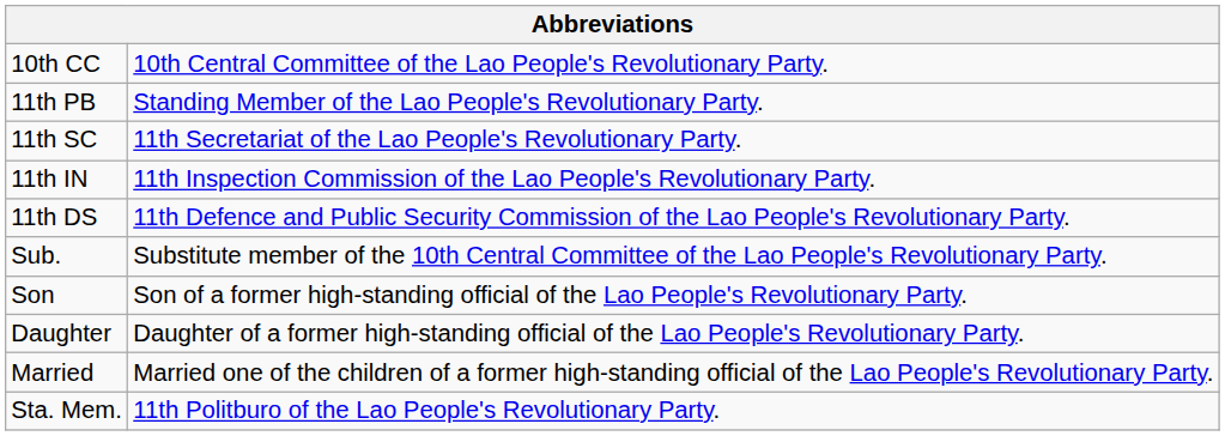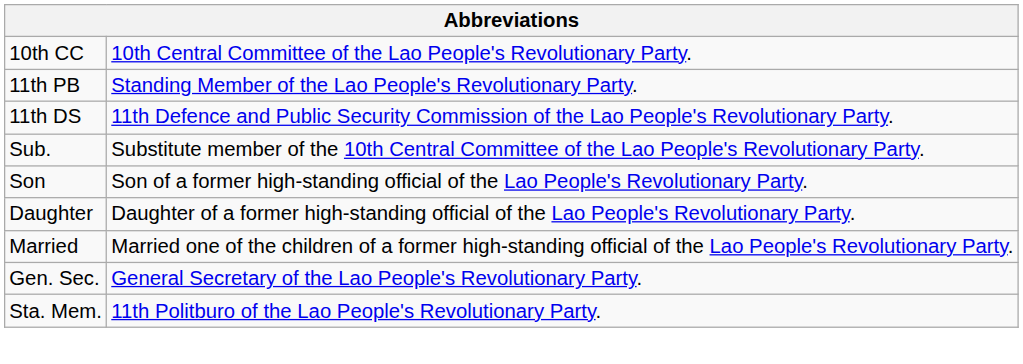 <table class="wikitable">
 <tr>
 <th colspan="2" scope="col">Abbreviations</th>
 </tr>
 <tr>
 <td>10th CC</td>
 <td><a href='#'>10th Central Committee of the Lao People's Revolutionary Party</a>.</td>
 </tr>
 <tr>
 <td>11th PB</td>
 <td><a href='#'>Standing Member of the Lao People's Revolutionary Party</a>.</td>
-</tr>
-<tr>
-<td>11th SC</td>
-<td><a href='#'>11th Secretariat of the Lao People's Revolutionary Party</a>.</td>
-</tr>
-<tr>
-<td>11th IN</td>
-<td><a href='#'>11th Inspection Commission of the Lao People's Revolutionary Party</a>.</td>
 </tr>
 <tr>
 <td>11th DS</td>
 <td><a href='#'>11th Defence and Public Security Commission of the Lao People's Revolutionary Party</a>.</td>
 </tr>
 <tr>
 <td>Sub.</td>
 <td>Substitute member of the <a href='#'>10th Central Committee of the Lao People's Revolutionary Party</a>.</td>
 </tr>
 <tr>
 <td>Son</td>
 <td>Son of a former high-standing official of the <a href='#'>Lao People's Revolutionary Party</a>.</td>
 </tr>
 <tr>
 <td>Daughter</td>
 <td>Daughter of a former high-standing official of the <a href='#'>Lao People's Revolutionary Party</a>.</td>
 </tr>
 <tr>
 <td>Married</td>
 <td>Married one of the children of a former high-standing official of the <a href='#'>Lao People's Revolutionary Party</a>.</td>
 </tr>
 <tr>
+<td>Gen. Sec.</td>
+<td><a href='#'>General Secretary of the Lao People's Revolutionary Party</a>.</td>
+</tr>
+<tr>
 <td>Sta. Mem.</td>
 <td><a href='#'>11th Politburo of the Lao People's Revolutionary Party</a>.</td>
 </tr>
 </table>
